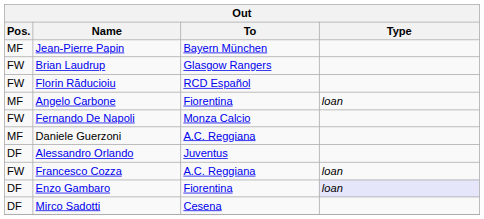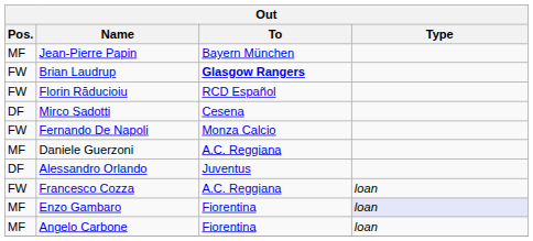 <table class="wikitable" style="font-size:90%;width:99%;">
 <tr>
 <th colspan="4">Out</th>
 </tr>
 <tr>
 <th width=3%>Pos.</th>
 <th width=32%>Name</th>
 <th width=30%>To</th>
 <th width=35%>Type</th>
 </tr>
 <tr>
 <td>MF</td>
 <td><a href='#'>Jean-Pierre Papin</a></td>
 <td><a href='#'>Bayern München</a></td>
 <td></td>
 </tr>
 <tr>
 <td>FW</td>
 <td><a href='#'>Brian Laudrup</a></td>
-<td><a href='#'>Glasgow Rangers</a></td>
+<td><strong><a href='#'>Glasgow Rangers</a></strong></td>
 <td></td>
 </tr>
 <tr>
 <td>FW</td>
 <td><a href='#'>Florin Răducioiu</a></td>
 <td><a href='#'>RCD Español</a></td>
 <td></td>
 </tr>
 <tr>
-<td>MF</td>
-<td><a href='#'>Angelo Carbone</a></td>
-<td><a href='#'>Fiorentina</a></td>
-<td><em>loan</em></td>
+<td>DF</td>
+<td><a href='#'>Mirco Sadotti</a></td>
+<td><a href='#'>Cesena</a></td>
+<td></td>
 </tr>
 <tr>
 <td>FW</td>
 <td><a href='#'>Fernando De Napoli</a></td>
 <td><a href='#'>Monza Calcio</a></td>
 <td></td>
 </tr>
 <tr>
 <td>MF</td>
 <td>Daniele Guerzoni</td>
 <td><a href='#'>A.C. Reggiana</a></td>
 <td></td>
 </tr>
 <tr>
 <td>DF</td>
 <td><a href='#'>Alessandro Orlando</a></td>
 <td><a href='#'>Juventus</a></td>
 <td></td>
 </tr>
 <tr>
 <td>FW</td>
 <td><a href='#'>Francesco Cozza</a></td>
 <td><a href='#'>A.C. Reggiana</a></td>
 <td><em>loan</em></td>
 </tr>
 <tr>
-<td>DF</td>
+<td>MF</td>
 <td><a href='#'>Enzo Gambaro</a></td>
 <td><a href='#'>Fiorentina</a></td>
 <td style="background: lavender;"><em>loan</em></td>
 </tr>
 <tr>
-<td>DF</td>
-<td><a href='#'>Mirco Sadotti</a></td>
-<td><a href='#'>Cesena</a></td>
-<td></td>
+<td>MF</td>
+<td><a href='#'>Angelo Carbone</a></td>
+<td><a href='#'>Fiorentina</a></td>
+<td><em>loan</em></td>
 </tr>
 <tr>
 </tr>
 </table>
